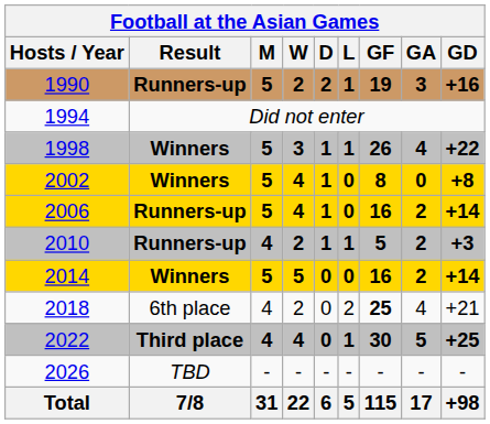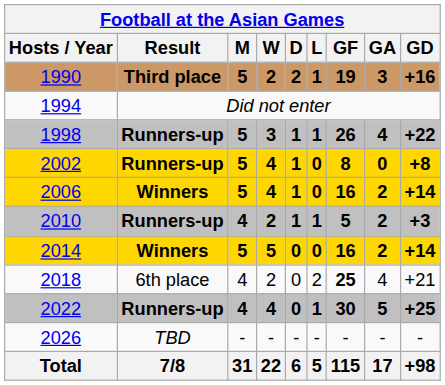 <table class="wikitable" style="text-align: center;font-size:95%;">
 <tr>
 <th colspan=9><a href='#'>Football at the Asian Games</a></th>
 </tr>
 <tr>
 <th>Hosts / Year</th>
 <th>Result</th>
 <th>M</th>
 <th>W</th>
 <th>D</th>
 <th>L</th>
 <th>GF</th>
 <th>GA</th>
 <th>GD</th>
 </tr>
 <tr bgcolor="#cc9966">
 <td> <a href='#'>1990</a></td>
-<td><strong>Runners-up</strong></td>
+<td><strong>Third place</strong></td>
 <td><strong>5</strong></td>
 <td><strong>2</strong></td>
 <td><strong>2</strong></td>
 <td><strong>1</strong></td>
 <td><strong>19</strong></td>
 <td><strong>3</strong></td>
 <td><strong>+16</strong></td>
 </tr>
 <tr>
 <td> <a href='#'>1994</a></td>
 <td colspan=8><em>Did not enter</em></td>
 </tr>
 <tr bgcolor=silver>
 <td> <a href='#'>1998</a></td>
-<td><strong>Winners</strong></td>
+<td><strong>Runners-up</strong></td>
 <td><strong>5</strong></td>
 <td><strong>3</strong></td>
 <td><strong>1</strong></td>
 <td><strong>1</strong></td>
 <td><strong>26</strong></td>
 <td><strong>4</strong></td>
 <td><strong>+22</strong></td>
 </tr>
 <tr bgcolor=gold>
 <td> <a href='#'>2002</a></td>
-<td><strong>Winners</strong></td>
+<td><strong>Runners-up</strong></td>
 <td><strong>5</strong></td>
 <td><strong>4</strong></td>
 <td><strong>1</strong></td>
 <td><strong>0</strong></td>
 <td><strong>8</strong></td>
 <td><strong>0</strong></td>
 <td><strong>+8</strong></td>
 </tr>
 <tr bgcolor=gold>
 <td> <a href='#'>2006</a></td>
-<td><strong>Runners-up</strong></td>
+<td><strong>Winners</strong></td>
 <td><strong>5</strong></td>
 <td><strong>4</strong></td>
 <td><strong>1</strong></td>
 <td><strong>0</strong></td>
 <td><strong>16</strong></td>
 <td><strong>2</strong></td>
 <td><strong>+14</strong></td>
 </tr>
 <tr bgcolor=silver>
 <td> <a href='#'>2010</a></td>
 <td><strong>Runners-up</strong></td>
 <td><strong>4</strong></td>
 <td><strong>2</strong></td>
 <td><strong>1</strong></td>
 <td><strong>1</strong></td>
 <td><strong>5</strong></td>
 <td><strong>2</strong></td>
 <td><strong>+3</strong></td>
 </tr>
 <tr bgcolor=gold>
 <td> <a href='#'>2014</a></td>
 <td><strong>Winners</strong></td>
 <td><strong>5</strong></td>
 <td><strong>5</strong></td>
 <td><strong>0</strong></td>
 <td><strong>0</strong></td>
 <td><strong>16</strong></td>
 <td><strong>2</strong></td>
 <td><strong>+14</strong></td>
 </tr>
 <tr>
 <td> <a href='#'>2018</a></td>
 <td>6th place</td>
 <td>4</td>
 <td>2</td>
 <td>0</td>
 <td>2</td>
 <td><strong>25</strong></td>
 <td>4</td>
 <td>+21</td>
 </tr>
 <tr bgcolor=silver>
 <td> <a href='#'>2022</a></td>
-<td><strong>Third place</strong></td>
+<td><strong>Runners-up</strong></td>
 <td><strong>4</strong></td>
 <td><strong>4</strong></td>
 <td><strong>0</strong></td>
 <td><strong>1</strong></td>
 <td><strong>30</strong></td>
 <td><strong>5</strong></td>
 <td><strong>+25</strong></td>
 </tr>
 <tr>
 <td> <a href='#'>2026</a></td>
 <td><em>TBD</em></td>
 <td>-</td>
 <td>-</td>
 <td>-</td>
 <td>-</td>
 <td>-</td>
 <td>-</td>
 <td>-</td>
 </tr>
 <tr>
 <th>Total</th>
 <th>7/8</th>
 <th>31</th>
 <th>22</th>
 <th>6</th>
 <th>5</th>
 <th>115</th>
 <th>17</th>
 <th>+98</th>
 </tr>
 </table>
